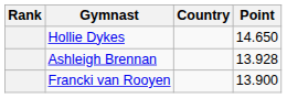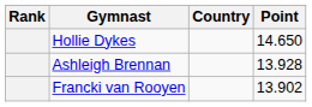 <table class="wikitable sortable">
 <tr>
 <th>Rank</th>
 <th>Gymnast</th>
 <th>Country</th>
 <th>Point</th>
 </tr>
 <tr>
 <th></th>
 <td><a href='#'>Hollie Dykes</a></td>
 <td></td>
 <td>14.650</td>
 </tr>
 <tr>
 <th></th>
 <td><a href='#'>Ashleigh Brennan</a></td>
 <td></td>
 <td>13.928</td>
 </tr>
 <tr>
 <th></th>
 <td><a href='#'>Francki van Rooyen</a></td>
 <td></td>
-<td>13.900</td>
+<td>13.902</td>
 </tr>
 </table>
